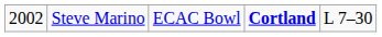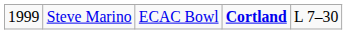 <table class="wikitable">
 <tr>
 </tr>
 <tr>
-<td>2002</td>
+<td>1999</td>
 <td><a href='#'>Steve Marino</a></td>
 <td><a href='#'>ECAC Bowl</a></td>
 <td><strong><a href='#'>Cortland</a></strong></td>
 <td>L 7–30</td>
 </tr>
 </table>
